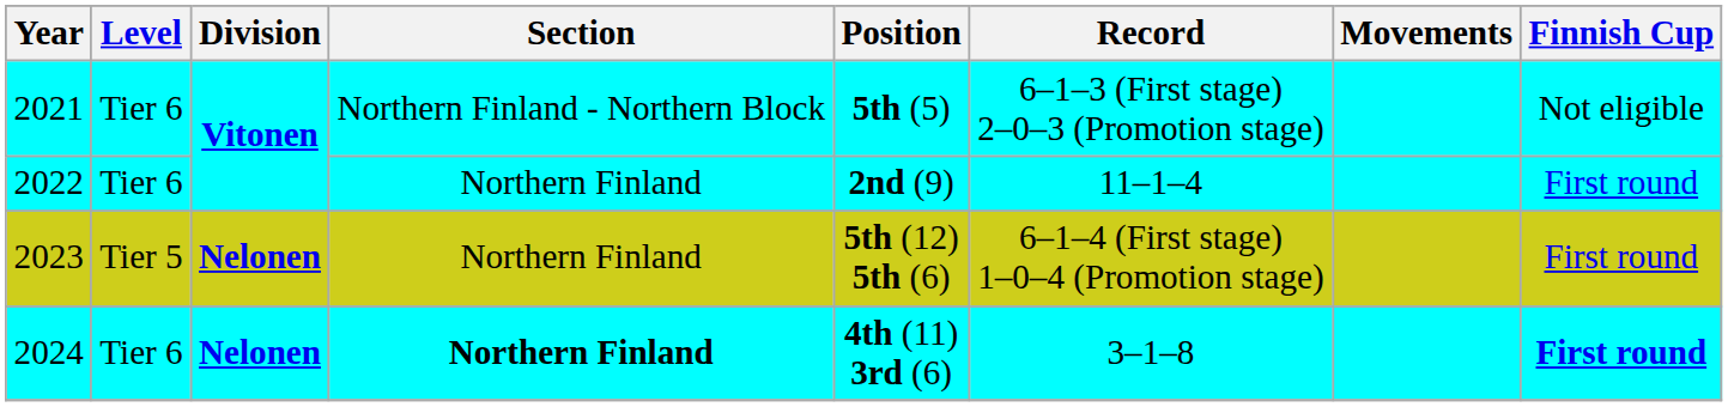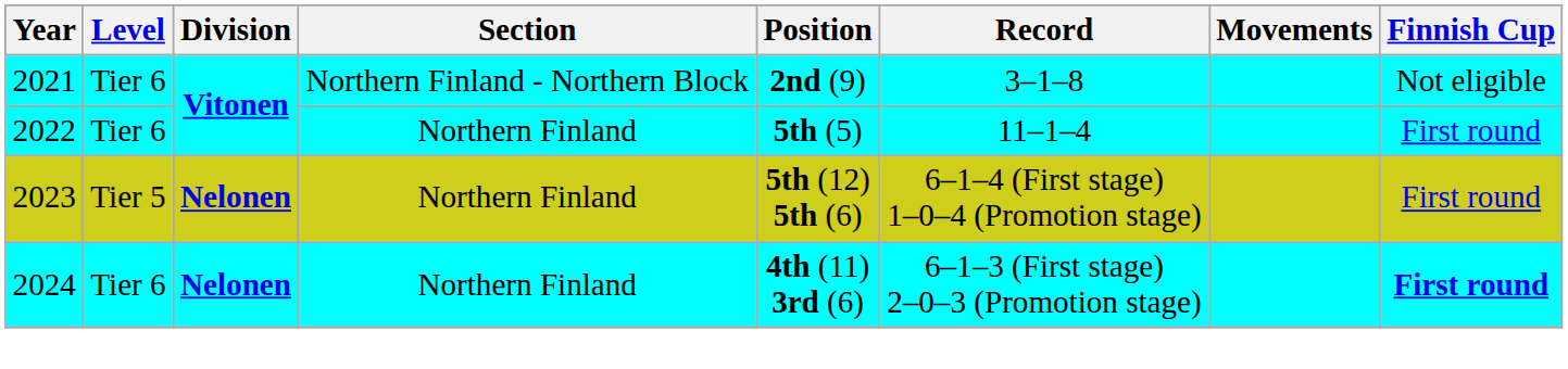 <table class="wikitable" style="text-align: center;">
 <tr style="background:#f0f6fa;">
 <th><strong>Year</strong></th>
 <th><strong><a href='#'>Level</a></strong></th>
 <th><strong>Division</strong></th>
 <th><strong>Section</strong></th>
 <th><strong>Position</strong></th>
 <th><strong>Record</strong></th>
 <th><strong>Movements</strong></th>
 <th><a href='#'>Finnish Cup</a></th>
 </tr>
 <tr>
 <td style="background:#00FFFF;">2021</td>
 <td style="background:#00FFFF;">Tier 6</td>
 <td rowspan=2 style="background:#00FFFF;"><strong><a href='#'>Vitonen</a></strong></td>
 <td style="background:#00FFFF;">Northern Finland - Northern Block</td>
-<td style="background:#00FFFF;"><strong>5th</strong> (5)</td>
-<td style="background:#00FFFF;">6–1–3 (First stage)<br>2–0–3 (Promotion stage)</td>
+<td style="background:#00FFFF;"><strong>2nd</strong> (9)</td>
+<td style="background:#00FFFF;">3–1–8</td>
 <td style="background:#00FFFF;"></td>
 <td style="background:#00FFFF;">Not eligible</td>
 </tr>
 <tr>
 <td style="background:#00FFFF;">2022</td>
 <td style="background:#00FFFF;">Tier 6</td>
 <td style="background:#00FFFF;">Northern Finland</td>
-<td style="background:#00FFFF;"><strong>2nd</strong> (9)</td>
+<td style="background:#00FFFF;"><strong>5th</strong> (5)</td>
 <td style="background:#00FFFF;">11–1–4</td>
 <td style="background:#00FFFF;"></td>
 <td style="background:#00FFFF;"><a href='#'>First round</a></td>
 </tr>
 <tr>
 <td style="background:#CECE1B;">2023</td>
 <td style="background:#CECE1B;">Tier 5</td>
 <td style="background:#CECE1B;"><strong><a href='#'>Nelonen</a></strong></td>
 <td style="background:#CECE1B;">Northern Finland</td>
 <td style="background:#CECE1B;"><strong>5th</strong> (12)<br><strong>5th</strong> (6)</td>
 <td style="background:#CECE1B;">6–1–4 (First stage)<br>1–0–4 (Promotion stage)</td>
 <td style="background:#CECE1B;"></td>
 <td style="background:#CECE1B;"><a href='#'>First round</a></td>
 </tr>
 <tr>
 <td style="background:#00FFFF;">2024</td>
 <td style="background:#00FFFF;">Tier 6</td>
 <td style="background:#00FFFF;"><strong><a href='#'>Nelonen</a></strong></td>
-<td style="background:#00FFFF;"><strong>Northern Finland</strong></td>
+<td style="background:#00FFFF;">Northern Finland</td>
 <td style="background:#00FFFF;"><strong>4th</strong> (11)<br><strong>3rd</strong> (6)</td>
-<td style="background:#00FFFF;">3–1–8</td>
+<td style="background:#00FFFF;">6–1–3 (First stage)<br>2–0–3 (Promotion stage)</td>
 <td style="background:#00FFFF;"></td>
 <td style="background:#00FFFF;"><strong><a href='#'>First round</a></strong></td>
 </tr>
 <tr>
 </tr>
 </table>
